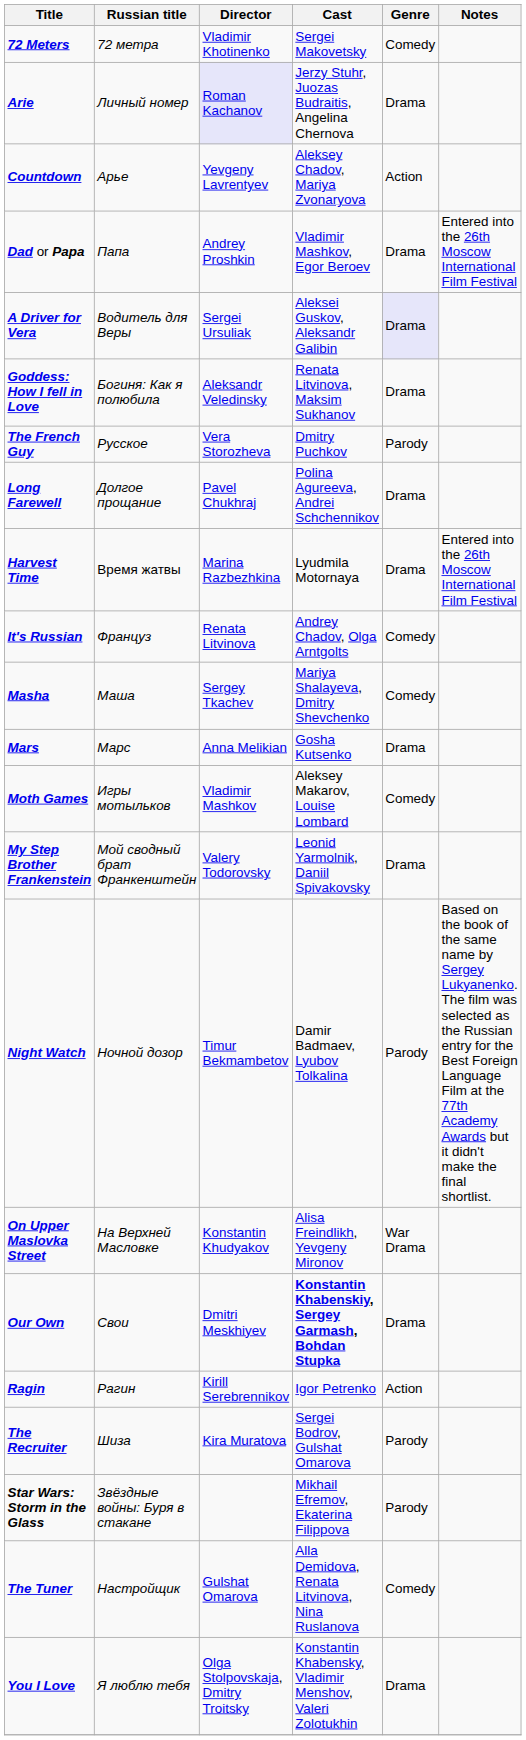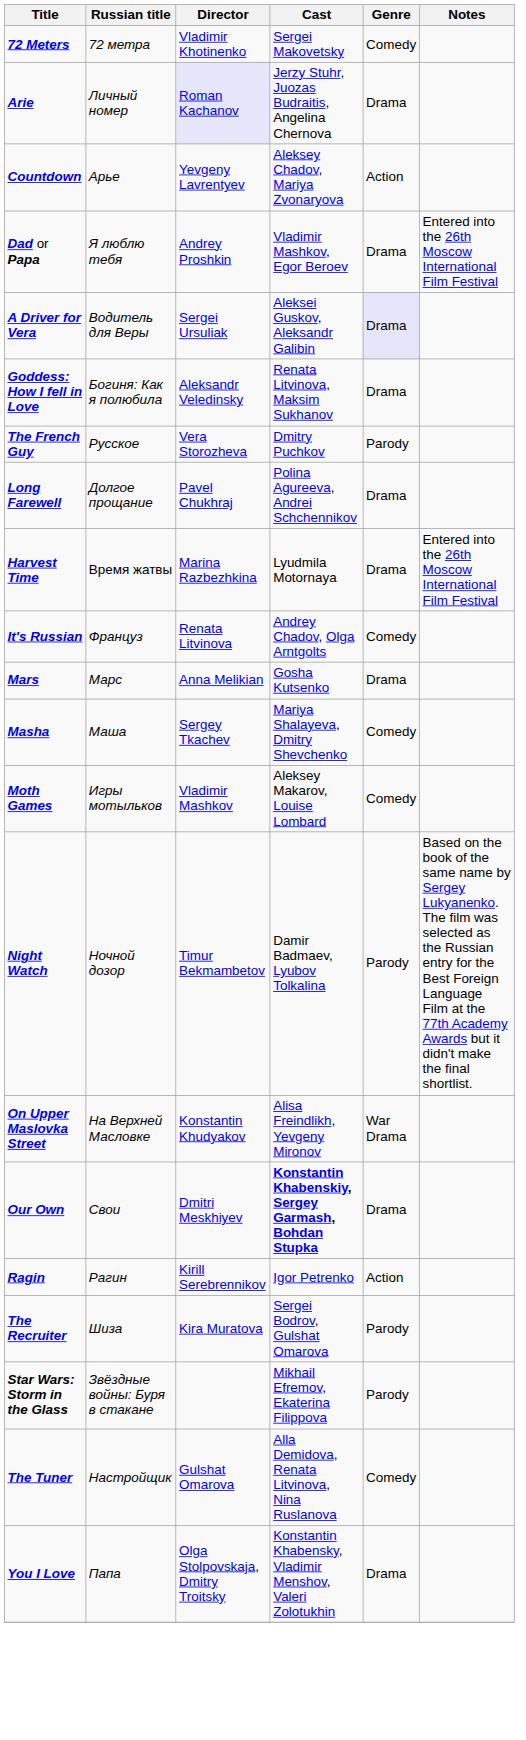 <table class="wikitable sortable">
 <tr>
 <th>Title</th>
 <th>Russian title</th>
 <th>Director</th>
 <th>Cast</th>
 <th>Genre</th>
 <th>Notes</th>
 </tr>
 <tr>
 <td><strong><em><a href='#'>72 Meters</a></em></strong></td>
 <td><em>72 метра</em></td>
 <td><a href='#'>Vladimir Khotinenko</a></td>
 <td><a href='#'>Sergei Makovetsky</a></td>
 <td>Comedy</td>
 <td></td>
 </tr>
 <tr>
 <td><strong><em><a href='#'>Arie</a></em></strong></td>
 <td><em>Личный номер</em></td>
 <td style="background: lavender;"><a href='#'>Roman Kachanov</a></td>
 <td><a href='#'>Jerzy Stuhr</a>, <a href='#'>Juozas Budraitis</a>, Angelina Chernova</td>
 <td>Drama</td>
 <td></td>
 </tr>
 <tr>
 <td><strong><em><a href='#'>Countdown</a></em></strong></td>
 <td><em>Арье</em></td>
 <td><a href='#'>Yevgeny Lavrentyev</a></td>
 <td><a href='#'>Aleksey Chadov</a>, <a href='#'>Mariya Zvonaryova</a></td>
 <td>Action</td>
 <td></td>
 </tr>
 <tr>
 <td><strong><em><a href='#'>Dad</a></em></strong> or <strong><em>Papa</em></strong></td>
-<td><em>Папа</em></td>
+<td><em>Я люблю тебя</em></td>
 <td><a href='#'>Andrey Proshkin</a></td>
 <td><a href='#'>Vladimir Mashkov</a>, <a href='#'>Egor Beroev</a></td>
 <td>Drama</td>
 <td>Entered into the <a href='#'>26th Moscow International Film Festival</a></td>
 </tr>
 <tr>
 <td><strong><em><a href='#'>A Driver for Vera</a></em></strong></td>
 <td><em>Водитель для Веры</em></td>
 <td><a href='#'>Sergei Ursuliak</a></td>
 <td><a href='#'>Aleksei Guskov</a>, <a href='#'>Aleksandr Galibin</a></td>
 <td style="background: lavender;">Drama</td>
 <td></td>
 </tr>
 <tr>
 <td><strong><em><a href='#'>Goddess: How I fell in Love</a></em></strong></td>
 <td><em>Богиня: Как я полюбила</em></td>
 <td><a href='#'>Aleksandr Veledinsky</a></td>
 <td><a href='#'>Renata Litvinova</a>, <a href='#'>Maksim Sukhanov</a></td>
 <td>Drama</td>
 <td></td>
 </tr>
 <tr>
 <td><strong><em><a href='#'>The French Guy</a></em></strong></td>
 <td><em>Русское</em></td>
 <td><a href='#'>Vera Storozheva</a></td>
 <td><a href='#'>Dmitry Puchkov</a></td>
 <td>Parody</td>
 <td></td>
 </tr>
 <tr>
 <td><strong><em><a href='#'>Long Farewell</a></em></strong></td>
 <td><em>Долгое прощание</em></td>
 <td><a href='#'>Pavel Chukhraj</a></td>
 <td><a href='#'>Polina Agureeva</a>, <a href='#'>Andrei Schchennikov</a></td>
 <td>Drama</td>
 <td></td>
 </tr>
 <tr>
 <td><strong><em><a href='#'>Harvest Time</a></em></strong></td>
 <td>Время жатвы</td>
 <td><a href='#'>Marina Razbezhkina</a></td>
 <td>Lyudmila Motornaya</td>
 <td>Drama</td>
 <td>Entered into the <a href='#'>26th Moscow International Film Festival</a></td>
 </tr>
 <tr>
 <td><strong><em><a href='#'>It's Russian</a></em></strong></td>
 <td><em>Француз</em></td>
 <td><a href='#'>Renata Litvinova</a></td>
 <td><a href='#'>Andrey Chadov</a>, <a href='#'>Olga Arntgolts</a></td>
 <td>Comedy</td>
 <td></td>
 </tr>
 <tr>
+<td><strong><em><a href='#'>Mars</a></em></strong></td>
+<td><em>Марс</em></td>
+<td><a href='#'>Anna Melikian</a></td>
+<td><a href='#'>Gosha Kutsenko</a></td>
+<td>Drama</td>
+<td></td>
+</tr>
+<tr>
 <td><strong><em><a href='#'>Masha</a></em></strong></td>
 <td><em>Маша</em></td>
 <td><a href='#'>Sergey Tkachev</a></td>
 <td><a href='#'>Mariya Shalayeva</a>, <a href='#'>Dmitry Shevchenko</a></td>
 <td>Comedy</td>
 <td></td>
 </tr>
 <tr>
-<td><strong><em><a href='#'>Mars</a></em></strong></td>
-<td><em>Марс</em></td>
-<td><a href='#'>Anna Melikian</a></td>
-<td><a href='#'>Gosha Kutsenko</a></td>
-<td>Drama</td>
-<td></td>
-</tr>
-<tr>
 <td><strong><em><a href='#'>Moth Games</a></em></strong></td>
 <td><em>Игры мотыльков</em></td>
 <td><a href='#'>Vladimir Mashkov</a></td>
 <td>Aleksey Makarov, <a href='#'>Louise Lombard</a></td>
 <td>Comedy</td>
-<td></td>
-</tr>
-<tr>
-<td><strong><em><a href='#'>My Step Brother Frankenstein</a></em></strong></td>
-<td><em>Мой сводный брат Франкенштейн</em></td>
-<td><a href='#'>Valery Todorovsky</a></td>
-<td><a href='#'>Leonid Yarmolnik</a>, <a href='#'>Daniil Spivakovsky</a></td>
-<td>Drama</td>
 <td></td>
 </tr>
 <tr>
 <td><strong><em><a href='#'>Night Watch</a></em></strong></td>
 <td><em>Ночной дозор</em></td>
 <td><a href='#'>Timur Bekmambetov</a></td>
 <td>Damir Badmaev, <a href='#'>Lyubov Tolkalina</a></td>
 <td>Parody</td>
 <td>Based on the book of the same name by <a href='#'>Sergey Lukyanenko</a>. The film was selected as the Russian entry for the Best Foreign Language Film at the <a href='#'>77th Academy Awards</a> but it didn't make the final shortlist.</td>
 </tr>
 <tr>
 <td><strong><em><a href='#'>On Upper Maslovka Street</a></em></strong></td>
 <td><em>На Верхней Масловке</em></td>
 <td><a href='#'>Konstantin Khudyakov</a></td>
 <td><a href='#'>Alisa Freindlikh</a>, <a href='#'>Yevgeny Mironov</a></td>
 <td>War Drama</td>
 <td></td>
 </tr>
 <tr>
 <td><strong><em><a href='#'>Our Own</a></em></strong></td>
 <td><em>Свои</em></td>
 <td><a href='#'>Dmitri Meskhiyev</a></td>
 <td><strong><a href='#'>Konstantin Khabenskiy</a>, <a href='#'>Sergey Garmash</a>, <a href='#'>Bohdan Stupka</a></strong></td>
 <td>Drama</td>
 <td></td>
 </tr>
 <tr>
 <td><strong><em><a href='#'>Ragin</a></em></strong></td>
 <td><em>Рагин</em></td>
 <td><a href='#'>Kirill Serebrennikov</a></td>
 <td><a href='#'>Igor Petrenko</a></td>
 <td>Action</td>
 <td></td>
 </tr>
 <tr>
 <td><strong><em><a href='#'>The Recruiter</a></em></strong></td>
 <td><em>Шиза</em></td>
 <td><a href='#'>Kira Muratova</a></td>
 <td><a href='#'>Sergei Bodrov</a>, <a href='#'>Gulshat Omarova</a></td>
 <td>Parody</td>
 <td></td>
 </tr>
 <tr>
 <td><strong><em>Star Wars: Storm in the Glass</em></strong></td>
 <td><em>Звёздные войны: Буря в стакане</em></td>
 <td></td>
 <td><a href='#'>Mikhail Efremov</a>, <a href='#'>Ekaterina Filippova</a></td>
 <td>Parody</td>
 <td></td>
 </tr>
 <tr>
 <td><strong><em><a href='#'>The Tuner</a></em></strong></td>
 <td><em>Настройщик</em></td>
 <td><a href='#'>Gulshat Omarova</a></td>
 <td><a href='#'>Alla Demidova</a>, <a href='#'>Renata Litvinova</a>, <a href='#'>Nina Ruslanova</a></td>
 <td>Comedy</td>
 <td></td>
 </tr>
 <tr>
 <td><strong><em><a href='#'>You I Love</a></em></strong></td>
-<td><em>Я люблю тебя</em></td>
+<td><em>Папа</em></td>
 <td><a href='#'>Olga Stolpovskaja</a>, <a href='#'>Dmitry Troitsky</a></td>
 <td><a href='#'>Konstantin Khabensky</a>, <a href='#'>Vladimir Menshov</a>, <a href='#'>Valeri Zolotukhin</a></td>
 <td>Drama</td>
 <td></td>
 </tr>
 <tr>
 </tr>
 </table>
